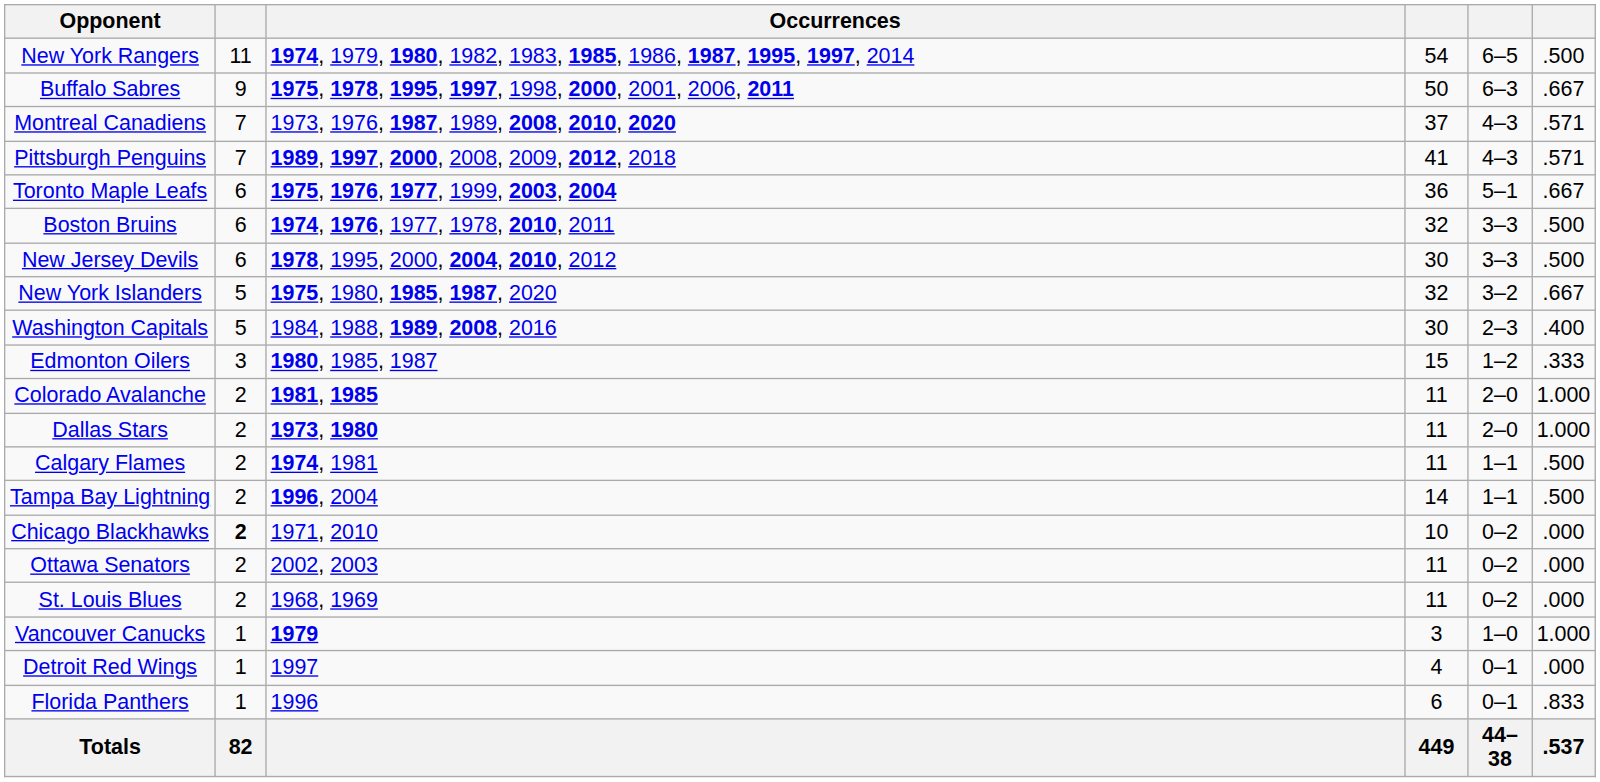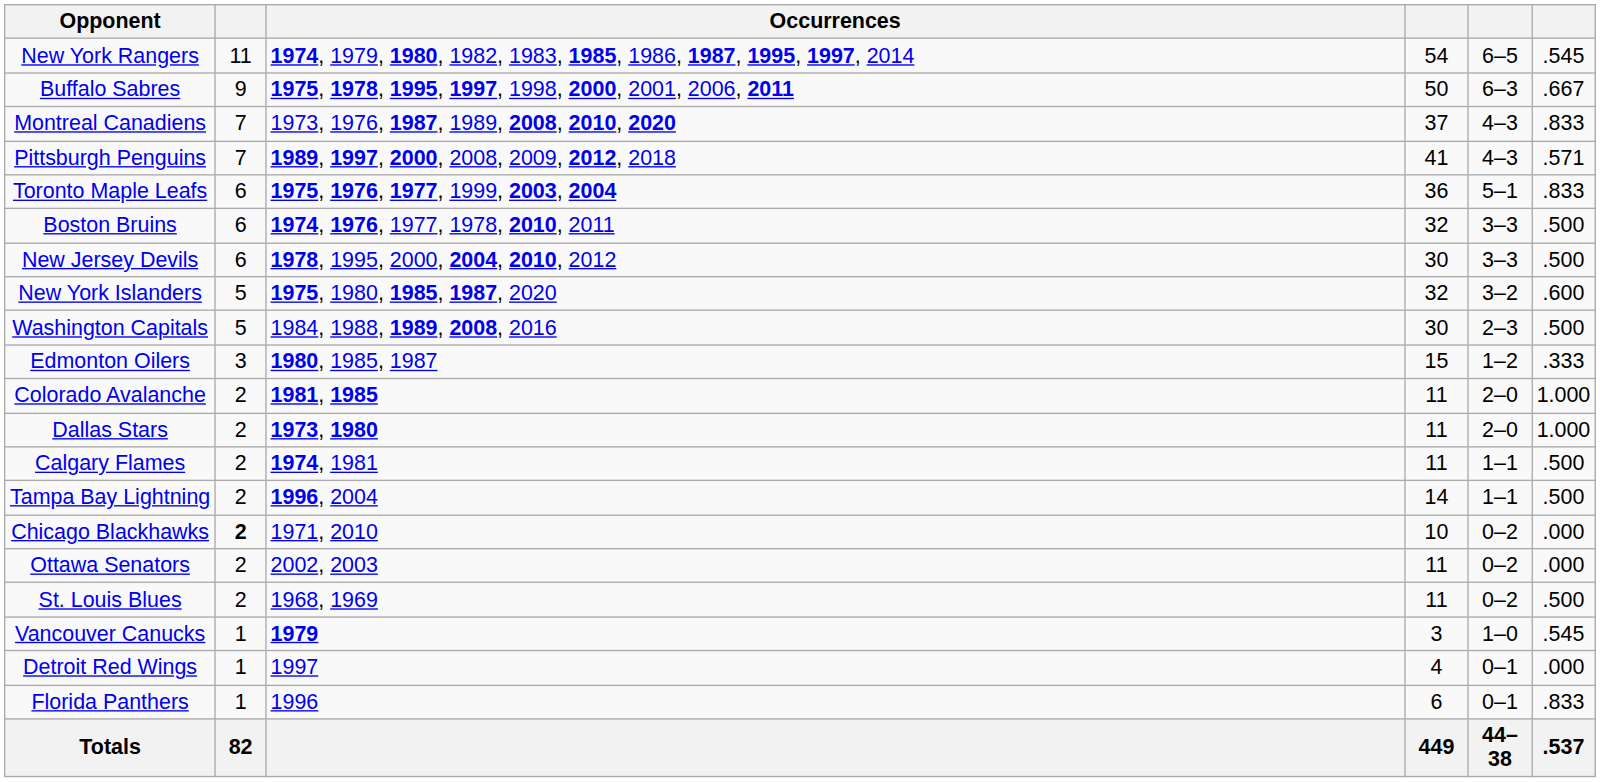 <table class="wikitable sortable" style="text-align: center; width: 75%;">
 <tr>
 <th width="150">Opponent</th>
 <th width="30"></th>
 <th>Occurrences</th>
 <th width="40"></th>
 <th width="40"></th>
 <th width="40"></th>
 </tr>
 <tr>
 <td><a href='#'>New York Rangers</a></td>
 <td>11</td>
 <td align=left><strong><a href='#'>1974</a></strong>, <a href='#'>1979</a>, <strong><a href='#'>1980</a></strong>, <a href='#'>1982</a>, <a href='#'>1983</a>, <strong><a href='#'>1985</a></strong>, <a href='#'>1986</a>, <strong><a href='#'>1987</a></strong>, <strong><a href='#'>1995</a></strong>, <strong><a href='#'>1997</a></strong>, <a href='#'>2014</a></td>
 <td>54</td>
 <td>6–5</td>
-<td>.500</td>
+<td>.545</td>
 </tr>
 <tr>
 <td><a href='#'>Buffalo Sabres</a></td>
 <td>9</td>
 <td align=left><strong><a href='#'>1975</a></strong>, <strong><a href='#'>1978</a></strong>, <strong><a href='#'>1995</a></strong>, <strong><a href='#'>1997</a></strong>, <a href='#'>1998</a>, <strong><a href='#'>2000</a></strong>, <a href='#'>2001</a>, <a href='#'>2006</a>, <strong><a href='#'>2011</a></strong></td>
 <td>50</td>
 <td>6–3</td>
 <td>.667</td>
 </tr>
 <tr>
 <td><a href='#'>Montreal Canadiens</a></td>
 <td>7</td>
 <td align=left><a href='#'>1973</a>, <a href='#'>1976</a>, <strong><a href='#'>1987</a></strong>, <a href='#'>1989</a>, <strong><a href='#'>2008</a></strong>, <strong><a href='#'>2010</a></strong>, <strong><a href='#'>2020</a></strong></td>
 <td>37</td>
 <td>4–3</td>
-<td>.571</td>
+<td>.833</td>
 </tr>
 <tr>
 <td><a href='#'>Pittsburgh Penguins</a></td>
 <td>7</td>
 <td align=left><strong><a href='#'>1989</a></strong>, <strong><a href='#'>1997</a></strong>, <strong><a href='#'>2000</a></strong>, <a href='#'>2008</a>, <a href='#'>2009</a>, <strong><a href='#'>2012</a></strong>, <a href='#'>2018</a></td>
 <td>41</td>
 <td>4–3</td>
 <td>.571</td>
 </tr>
 <tr>
 <td><a href='#'>Toronto Maple Leafs</a></td>
 <td>6</td>
 <td align=left><strong><a href='#'>1975</a></strong>, <strong><a href='#'>1976</a></strong>, <strong><a href='#'>1977</a></strong>, <a href='#'>1999</a>, <strong><a href='#'>2003</a></strong>, <strong><a href='#'>2004</a></strong></td>
 <td>36</td>
 <td>5–1</td>
-<td>.667</td>
+<td>.833</td>
 </tr>
 <tr>
 <td><a href='#'>Boston Bruins</a></td>
 <td>6</td>
 <td align=left><strong><a href='#'>1974</a></strong>, <strong><a href='#'>1976</a></strong>, <a href='#'>1977</a>, <a href='#'>1978</a>, <strong><a href='#'>2010</a></strong>, <a href='#'>2011</a></td>
 <td>32</td>
 <td>3–3</td>
 <td>.500</td>
 </tr>
 <tr>
 <td><a href='#'>New Jersey Devils</a></td>
 <td>6</td>
 <td align=left><strong><a href='#'>1978</a></strong>, <a href='#'>1995</a>, <a href='#'>2000</a>, <strong><a href='#'>2004</a></strong>, <strong><a href='#'>2010</a></strong>, <a href='#'>2012</a></td>
 <td>30</td>
 <td>3–3</td>
 <td>.500</td>
 </tr>
 <tr>
 <td><a href='#'>New York Islanders</a></td>
 <td>5</td>
 <td align=left><strong><a href='#'>1975</a></strong>, <a href='#'>1980</a>, <strong><a href='#'>1985</a></strong>, <strong><a href='#'>1987</a></strong>, <a href='#'>2020</a></td>
 <td>32</td>
 <td>3–2</td>
-<td>.667</td>
+<td>.600</td>
 </tr>
 <tr>
 <td><a href='#'>Washington Capitals</a></td>
 <td>5</td>
 <td align=left><a href='#'>1984</a>, <a href='#'>1988</a>, <strong><a href='#'>1989</a></strong>, <strong><a href='#'>2008</a></strong>, <a href='#'>2016</a></td>
 <td>30</td>
 <td>2–3</td>
-<td>.400</td>
+<td>.500</td>
 </tr>
 <tr>
 <td><a href='#'>Edmonton Oilers</a></td>
 <td>3</td>
 <td align=left><strong><a href='#'>1980</a></strong>, <a href='#'>1985</a>, <a href='#'>1987</a></td>
 <td>15</td>
 <td>1–2</td>
 <td>.333</td>
 </tr>
 <tr>
 <td><a href='#'>Colorado Avalanche</a></td>
 <td>2</td>
 <td align=left><strong><a href='#'>1981</a></strong>, <strong><a href='#'>1985</a></strong></td>
 <td>11</td>
 <td>2–0</td>
 <td>1.000</td>
 </tr>
 <tr>
 <td><a href='#'>Dallas Stars</a></td>
 <td>2</td>
 <td align=left><strong><a href='#'>1973</a></strong>, <strong><a href='#'>1980</a></strong></td>
 <td>11</td>
 <td>2–0</td>
 <td>1.000</td>
 </tr>
 <tr>
 <td><a href='#'>Calgary Flames</a></td>
 <td>2</td>
 <td align=left><strong><a href='#'>1974</a></strong>, <a href='#'>1981</a></td>
 <td>11</td>
 <td>1–1</td>
 <td>.500</td>
 </tr>
 <tr>
 <td><a href='#'>Tampa Bay Lightning</a></td>
 <td>2</td>
 <td align=left><strong><a href='#'>1996</a></strong>, <a href='#'>2004</a></td>
 <td>14</td>
 <td>1–1</td>
 <td>.500</td>
 </tr>
 <tr>
 <td><a href='#'>Chicago Blackhawks</a></td>
 <td><strong>2</strong></td>
 <td align=left><a href='#'>1971</a>, <a href='#'>2010</a></td>
 <td>10</td>
 <td>0–2</td>
 <td>.000</td>
 </tr>
 <tr>
 <td><a href='#'>Ottawa Senators</a></td>
 <td>2</td>
 <td align=left><a href='#'>2002</a>, <a href='#'>2003</a></td>
 <td>11</td>
 <td>0–2</td>
 <td>.000</td>
 </tr>
 <tr>
 <td><a href='#'>St. Louis Blues</a></td>
 <td>2</td>
 <td align=left><a href='#'>1968</a>, <a href='#'>1969</a></td>
 <td>11</td>
 <td>0–2</td>
-<td>.000</td>
+<td>.500</td>
 </tr>
 <tr>
 <td><a href='#'>Vancouver Canucks</a></td>
 <td>1</td>
 <td align=left><strong><a href='#'>1979</a></strong></td>
 <td>3</td>
 <td>1–0</td>
-<td>1.000</td>
+<td>.545</td>
 </tr>
 <tr>
 <td><a href='#'>Detroit Red Wings</a></td>
 <td>1</td>
 <td align=left><a href='#'>1997</a></td>
 <td>4</td>
 <td>0–1</td>
 <td>.000</td>
 </tr>
 <tr>
 <td><a href='#'>Florida Panthers</a></td>
 <td>1</td>
 <td align=left><a href='#'>1996</a></td>
 <td>6</td>
 <td>0–1</td>
 <td>.833</td>
 </tr>
 <tr>
 <th width="150">Totals</th>
 <th width="30">82</th>
 <th></th>
 <th width="40">449</th>
 <th width="40">44–38</th>
 <th width="40">.537</th>
 </tr>
 </table>
